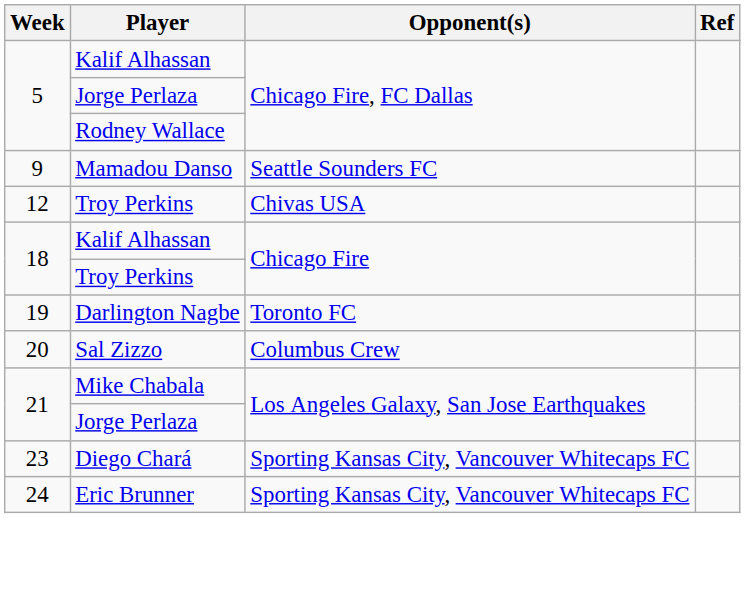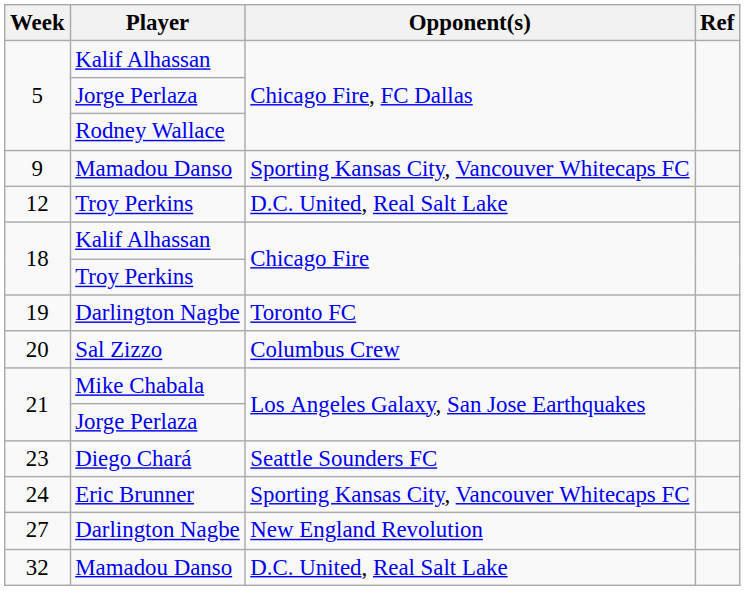 <table class=wikitable>
 <tr>
 <th>Week</th>
 <th>Player</th>
 <th>Opponent(s)</th>
 <th>Ref</th>
 </tr>
 <tr>
 <td rowspan="3" align=center>5</td>
 <td> <a href='#'>Kalif Alhassan</a></td>
 <td rowspan="3"><a href='#'>Chicago Fire</a>, <a href='#'>FC Dallas</a></td>
 <td rowspan="3"></td>
 </tr>
 <tr>
 <td> <a href='#'>Jorge Perlaza</a></td>
 </tr>
 <tr>
 <td> <a href='#'>Rodney Wallace</a></td>
 </tr>
 <tr>
 <td align=center>9</td>
 <td> <a href='#'>Mamadou Danso</a></td>
-<td><a href='#'>Seattle Sounders FC</a></td>
+<td><a href='#'>Sporting Kansas City</a>, <a href='#'>Vancouver Whitecaps FC</a></td>
 <td></td>
 </tr>
 <tr>
 <td align=center>12</td>
 <td> <a href='#'>Troy Perkins</a></td>
-<td><a href='#'>Chivas USA</a></td>
+<td><a href='#'>D.C. United</a>, <a href='#'>Real Salt Lake</a></td>
 <td></td>
 </tr>
 <tr>
 <td rowspan="2" align=center>18</td>
 <td> <a href='#'>Kalif Alhassan</a></td>
 <td rowspan="2"><a href='#'>Chicago Fire</a></td>
 <td rowspan="2"></td>
 </tr>
 <tr>
 <td> <a href='#'>Troy Perkins</a></td>
 </tr>
 <tr>
 <td align=center>19</td>
 <td> <a href='#'>Darlington Nagbe</a></td>
 <td><a href='#'>Toronto FC</a></td>
 <td></td>
 </tr>
 <tr>
 <td align=center>20</td>
 <td> <a href='#'>Sal Zizzo</a></td>
 <td><a href='#'>Columbus Crew</a></td>
 <td></td>
 </tr>
 <tr>
 <td rowspan="2" align=center>21</td>
 <td> <a href='#'>Mike Chabala</a></td>
 <td rowspan="2"><a href='#'>Los Angeles Galaxy</a>, <a href='#'>San Jose Earthquakes</a></td>
 <td rowspan="2"></td>
 </tr>
 <tr>
 <td> <a href='#'>Jorge Perlaza</a></td>
 </tr>
 <tr>
 <td align=center>23</td>
 <td> <a href='#'>Diego Chará</a></td>
-<td><a href='#'>Sporting Kansas City</a>, <a href='#'>Vancouver Whitecaps FC</a></td>
+<td><a href='#'>Seattle Sounders FC</a></td>
 <td></td>
 </tr>
 <tr>
 <td align=center>24</td>
 <td> <a href='#'>Eric Brunner</a></td>
 <td><a href='#'>Sporting Kansas City</a>, <a href='#'>Vancouver Whitecaps FC</a></td>
 <td></td>
 </tr>
+<tr>
+<td align=center>27</td>
+<td> <a href='#'>Darlington Nagbe</a></td>
+<td><a href='#'>New England Revolution</a></td>
+<td></td>
+</tr>
+<tr>
+<td align=center>32</td>
+<td> <a href='#'>Mamadou Danso</a></td>
+<td><a href='#'>D.C. United</a>, <a href='#'>Real Salt Lake</a></td>
+<td></td>
+</tr>
 </table>
